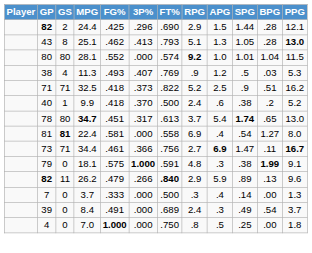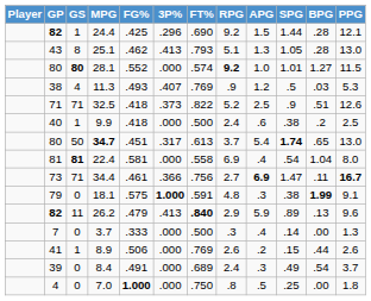 <table class="wikitable sortable" style="text-align:right;">
 <tr>
 <th style="background:#4b90cc; color:#FFFFFF">Player</th>
 <th style="background:#4b90cc; color:#FFFFFF">GP</th>
 <th style="background:#4b90cc; color:#FFFFFF">GS</th>
 <th style="background:#4b90cc; color:#FFFFFF">MPG</th>
 <th style="background:#4b90cc; color:#FFFFFF">FG%</th>
 <th style="background:#4b90cc; color:#FFFFFF">3P%</th>
 <th style="background:#4b90cc; color:#FFFFFF">FT%</th>
 <th style="background:#4b90cc; color:#FFFFFF">RPG</th>
 <th style="background:#4b90cc; color:#FFFFFF">APG</th>
 <th style="background:#4b90cc; color:#FFFFFF">SPG</th>
 <th style="background:#4b90cc; color:#FFFFFF">BPG</th>
 <th style="background:#4b90cc; color:#FFFFFF">PPG</th>
 </tr>
 <tr align="center" bgcolor="">
 <td></td>
 <td style=><strong>82</strong></td>
-<td>2</td>
+<td>1</td>
 <td>24.4</td>
 <td>.425</td>
 <td>.296</td>
 <td>.690</td>
-<td>2.9</td>
+<td>9.2</td>
 <td>1.5</td>
 <td>1.44</td>
 <td>.28</td>
 <td>12.1</td>
 </tr>
 <tr align="center" bgcolor="">
 <td></td>
 <td>43</td>
 <td>8</td>
 <td>25.1</td>
 <td>.462</td>
 <td>.413</td>
 <td>.793</td>
 <td>5.1</td>
 <td>1.3</td>
 <td>1.05</td>
 <td>.28</td>
-<td><strong>13.0</strong></td>
+<td>13.0</td>
 </tr>
 <tr align="center" bgcolor="">
 <td></td>
 <td>80</td>
-<td>80</td>
+<td><strong>80</strong></td>
 <td>28.1</td>
 <td>.552</td>
 <td>.000</td>
 <td>.574</td>
 <td style=><strong>9.2</strong></td>
 <td>1.0</td>
 <td>1.01</td>
-<td>1.04</td>
+<td>1.27</td>
 <td>11.5</td>
 </tr>
 <tr align="center" bgcolor="">
 <td></td>
 <td>38</td>
 <td>4</td>
 <td>11.3</td>
 <td>.493</td>
 <td>.407</td>
 <td>.769</td>
 <td>.9</td>
 <td>1.2</td>
 <td>.5</td>
 <td>.03</td>
 <td>5.3</td>
 </tr>
 <tr align="center" bgcolor="">
 <td></td>
 <td>71</td>
 <td>71</td>
 <td>32.5</td>
 <td>.418</td>
 <td>.373</td>
 <td>.822</td>
 <td>5.2</td>
 <td>2.5</td>
 <td>.9</td>
 <td>.51</td>
-<td>16.2</td>
+<td>12.6</td>
 </tr>
 <tr align="center" bgcolor="">
 <td></td>
 <td>40</td>
 <td>1</td>
 <td>9.9</td>
 <td>.418</td>
-<td>.370</td>
+<td>.000</td>
 <td>.500</td>
 <td>2.4</td>
 <td>.6</td>
 <td>.38</td>
 <td>.2</td>
-<td>5.2</td>
+<td>2.5</td>
 </tr>
 <tr align="center" bgcolor="">
 <td></td>
-<td>78</td>
 <td>80</td>
+<td>50</td>
 <td style=><strong>34.7</strong></td>
 <td>.451</td>
 <td>.317</td>
 <td>.613</td>
 <td>3.7</td>
 <td>5.4</td>
 <td style=><strong>1.74</strong></td>
 <td>.65</td>
 <td>13.0</td>
 </tr>
 <tr align="center" bgcolor="">
 <td></td>
 <td>81</td>
 <td style=><strong>81</strong></td>
 <td>22.4</td>
 <td>.581</td>
 <td>.000</td>
 <td>.558</td>
 <td>6.9</td>
 <td>.4</td>
 <td>.54</td>
-<td>1.27</td>
+<td>1.04</td>
 <td>8.0</td>
 </tr>
 <tr align="center" bgcolor="">
 <td></td>
 <td>73</td>
 <td>71</td>
 <td>34.4</td>
 <td>.461</td>
 <td>.366</td>
 <td>.756</td>
 <td>2.7</td>
 <td style=><strong>6.9</strong></td>
 <td>1.47</td>
 <td>.11</td>
 <td style=><strong>16.7</strong></td>
 </tr>
 <tr align="center" bgcolor="">
 <td></td>
 <td>79</td>
 <td>0</td>
 <td>18.1</td>
 <td>.575</td>
 <td style=><strong>1.000</strong></td>
 <td>.591</td>
 <td>4.8</td>
 <td>.3</td>
 <td>.38</td>
 <td style=><strong>1.99</strong></td>
 <td>9.1</td>
 </tr>
 <tr align="center" bgcolor="">
 <td></td>
 <td style=><strong>82</strong></td>
 <td>11</td>
 <td>26.2</td>
 <td>.479</td>
-<td>.266</td>
+<td>.413</td>
 <td style=><strong>.840</strong></td>
 <td>2.9</td>
 <td>5.9</td>
 <td>.89</td>
 <td>.13</td>
 <td>9.6</td>
 </tr>
 <tr align="center" bgcolor="">
 <td></td>
 <td>7</td>
 <td>0</td>
 <td>3.7</td>
 <td>.333</td>
 <td>.000</td>
 <td>.500</td>
 <td>.3</td>
 <td>.4</td>
 <td>.14</td>
 <td>.00</td>
 <td>1.3</td>
+</tr>
+<tr align="center" bgcolor="">
+<td></td>
+<td>41</td>
+<td>1</td>
+<td>8.9</td>
+<td>.506</td>
+<td>.000</td>
+<td>.769</td>
+<td>2.6</td>
+<td>.2</td>
+<td>.15</td>
+<td>.44</td>
+<td>2.6</td>
 </tr>
 <tr align="center" bgcolor="">
 <td></td>
 <td>39</td>
 <td>0</td>
 <td>8.4</td>
 <td>.491</td>
 <td>.000</td>
 <td>.689</td>
 <td>2.4</td>
 <td>.3</td>
 <td>.49</td>
 <td>.54</td>
 <td>3.7</td>
 </tr>
 <tr align="center" bgcolor="">
 <td></td>
 <td>4</td>
 <td>0</td>
 <td>7.0</td>
 <td style=><strong>1.000</strong></td>
 <td>.000</td>
 <td>.750</td>
 <td>.8</td>
 <td>.5</td>
 <td>.25</td>
 <td>.00</td>
 <td>1.8</td>
 </tr>
 </table>
